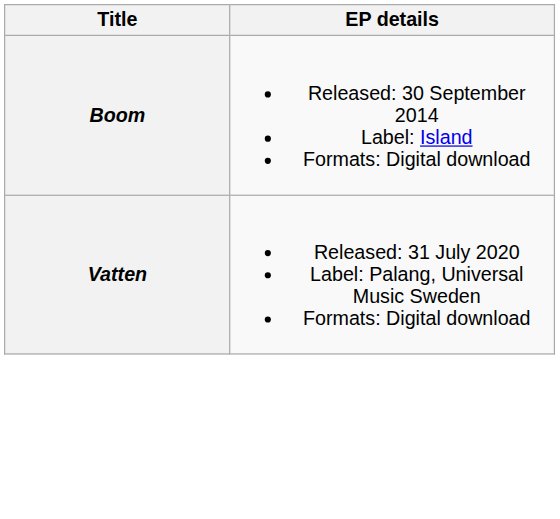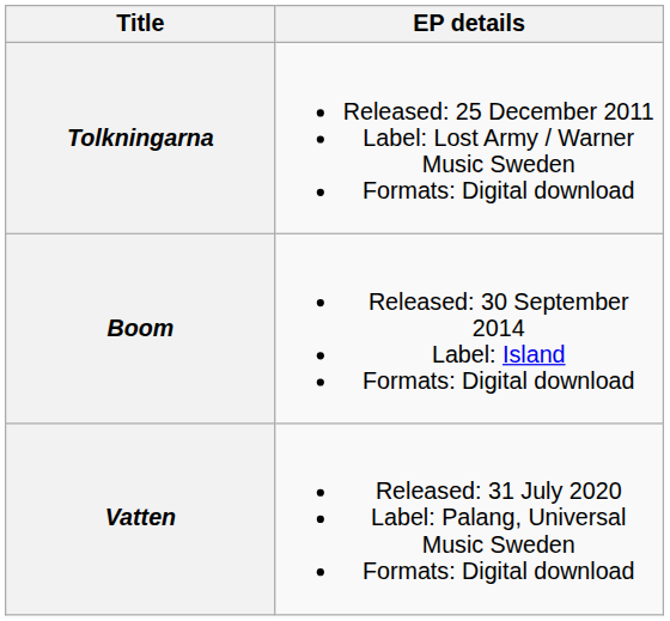 <table class="wikitable plainrowheaders" style="text-align:center;" border="1">
 <tr>
 <th scope="col" style="width:11em;">Title</th>
 <th scope="col" style="width:16em;">EP details</th>
+</tr>
+<tr>
+<th scope="row"><em>Tolkningarna</em></th>
+<td><br><ul><li>Released: 25 December 2011</li><li>Label: Lost Army / Warner Music Sweden</li><li>Formats: Digital download</li></ul></td>
 </tr>
 <tr>
 <th scope="row"><em>Boom</em></th>
 <td><br><ul><li>Released: 30 September 2014</li><li>Label: <a href='#'>Island</a></li><li>Formats: Digital download</li></ul></td>
 </tr>
 <tr>
 <th scope="row"><em>Vatten</em></th>
 <td><br><ul><li>Released: 31 July 2020</li><li>Label: Palang, Universal Music Sweden</li><li>Formats: Digital download</li></ul></td>
 </tr>
 </table>
